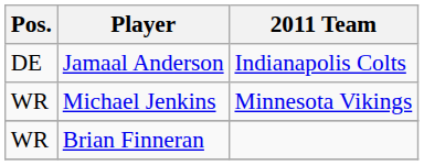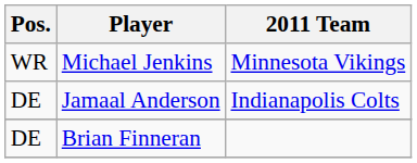 <table class="wikitable" style="font-size: 95%; text-align: left;">
 <tr>
 <th>Pos.</th>
 <th>Player</th>
 <th>2011 Team</th>
 </tr>
 <tr>
+<td>WR</td>
+<td><a href='#'>Michael Jenkins</a></td>
+<td><a href='#'>Minnesota Vikings</a></td>
+</tr>
+<tr>
 <td>DE</td>
 <td><a href='#'>Jamaal Anderson</a></td>
 <td><a href='#'>Indianapolis Colts</a></td>
 </tr>
 <tr>
-<td>WR</td>
-<td><a href='#'>Michael Jenkins</a></td>
-<td><a href='#'>Minnesota Vikings</a></td>
 </tr>
 <tr>
-</tr>
-<tr>
-<td>WR</td>
+<td>DE</td>
 <td><a href='#'>Brian Finneran</a></td>
 <td></td>
 </tr>
 <tr>
 </tr>
 </table>
